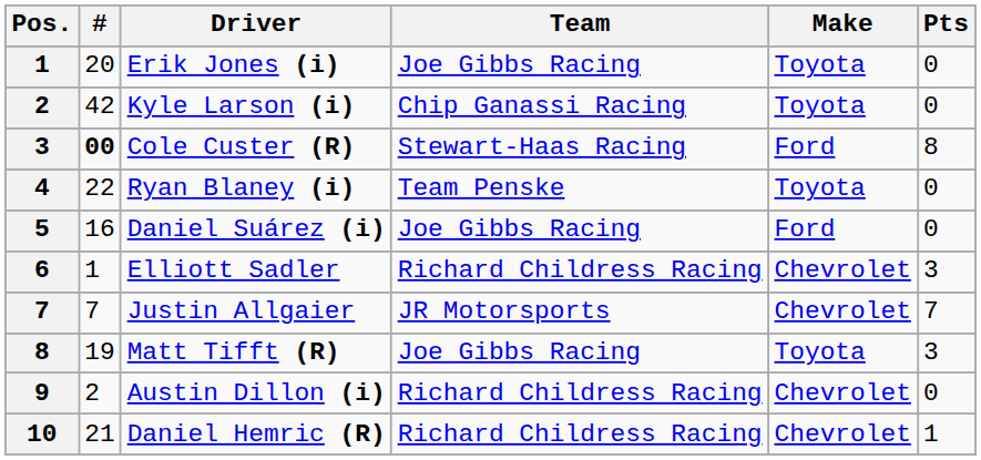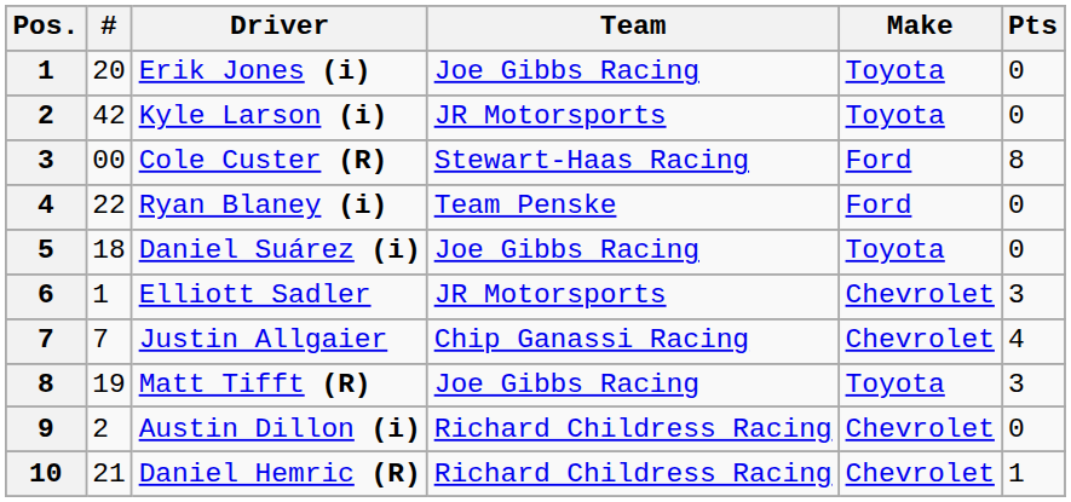 <table class="wikitable" style="font-size:95%">
 <tr>
 <th>Pos.</th>
 <th>#</th>
 <th>Driver</th>
 <th>Team</th>
 <th>Make</th>
 <th>Pts</th>
 </tr>
 <tr>
 <th>1</th>
 <td>20</td>
 <td><a href='#'>Erik Jones</a> <strong>(i)</strong></td>
 <td><a href='#'>Joe Gibbs Racing</a></td>
 <td><a href='#'>Toyota</a></td>
 <td>0</td>
 </tr>
 <tr>
 <th>2</th>
 <td>42</td>
 <td><a href='#'>Kyle Larson</a> <strong>(i)</strong></td>
-<td><a href='#'>Chip Ganassi Racing</a></td>
+<td><a href='#'>JR Motorsports</a></td>
 <td><a href='#'>Toyota</a></td>
 <td>0</td>
 </tr>
 <tr>
 <th>3</th>
-<td><strong>00</strong></td>
+<td>00</td>
 <td><a href='#'>Cole Custer</a> <strong>(R)</strong></td>
 <td><a href='#'>Stewart-Haas Racing</a></td>
 <td><a href='#'>Ford</a></td>
 <td>8</td>
 </tr>
 <tr>
 <th>4</th>
 <td>22</td>
 <td><a href='#'>Ryan Blaney</a> <strong>(i)</strong></td>
 <td><a href='#'>Team Penske</a></td>
-<td><a href='#'>Toyota</a></td>
+<td><a href='#'>Ford</a></td>
 <td>0</td>
 </tr>
 <tr>
 <th>5</th>
-<td>16</td>
+<td>18</td>
 <td><a href='#'>Daniel Suárez</a> <strong>(i)</strong></td>
 <td><a href='#'>Joe Gibbs Racing</a></td>
-<td><a href='#'>Ford</a></td>
+<td><a href='#'>Toyota</a></td>
 <td>0</td>
 </tr>
 <tr>
 <th>6</th>
 <td>1</td>
 <td><a href='#'>Elliott Sadler</a></td>
-<td><a href='#'>Richard Childress Racing</a></td>
+<td><a href='#'>JR Motorsports</a></td>
 <td><a href='#'>Chevrolet</a></td>
 <td>3</td>
 </tr>
 <tr>
 <th>7</th>
 <td>7</td>
 <td><a href='#'>Justin Allgaier</a></td>
-<td><a href='#'>JR Motorsports</a></td>
+<td><a href='#'>Chip Ganassi Racing</a></td>
 <td><a href='#'>Chevrolet</a></td>
-<td>7</td>
+<td>4</td>
 </tr>
 <tr>
 <th>8</th>
 <td>19</td>
 <td><a href='#'>Matt Tifft</a> <strong>(R)</strong></td>
 <td><a href='#'>Joe Gibbs Racing</a></td>
 <td><a href='#'>Toyota</a></td>
 <td>3</td>
 </tr>
 <tr>
 <th>9</th>
 <td>2</td>
 <td><a href='#'>Austin Dillon</a> <strong>(i)</strong></td>
 <td><a href='#'>Richard Childress Racing</a></td>
 <td><a href='#'>Chevrolet</a></td>
 <td>0</td>
 </tr>
 <tr>
 <th>10</th>
 <td>21</td>
 <td><a href='#'>Daniel Hemric</a> <strong>(R)</strong></td>
 <td><a href='#'>Richard Childress Racing</a></td>
 <td><a href='#'>Chevrolet</a></td>
 <td>1</td>
 </tr>
 </table>
